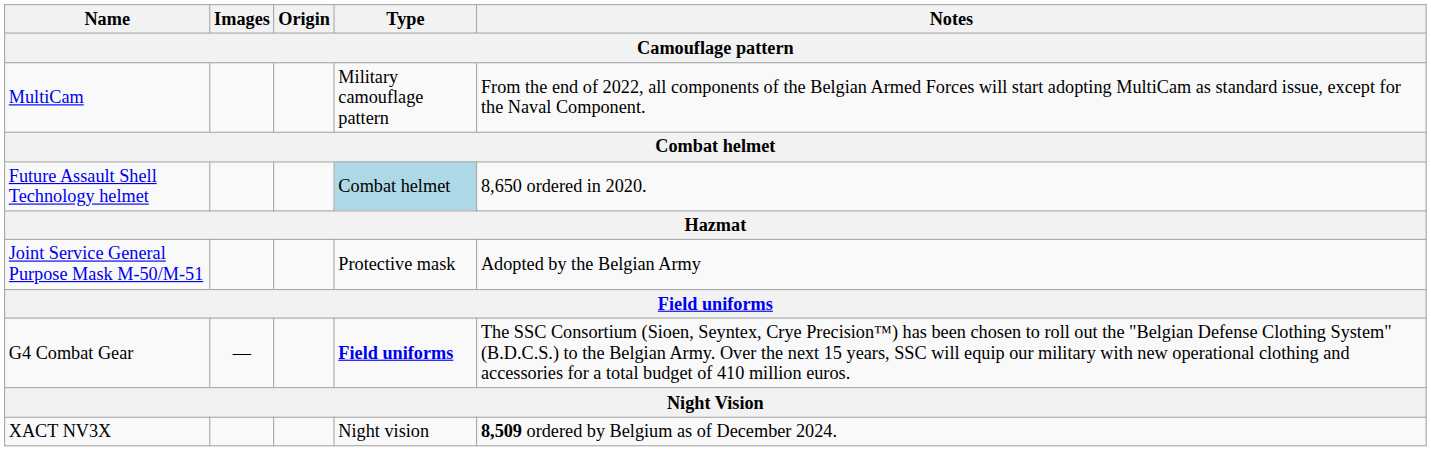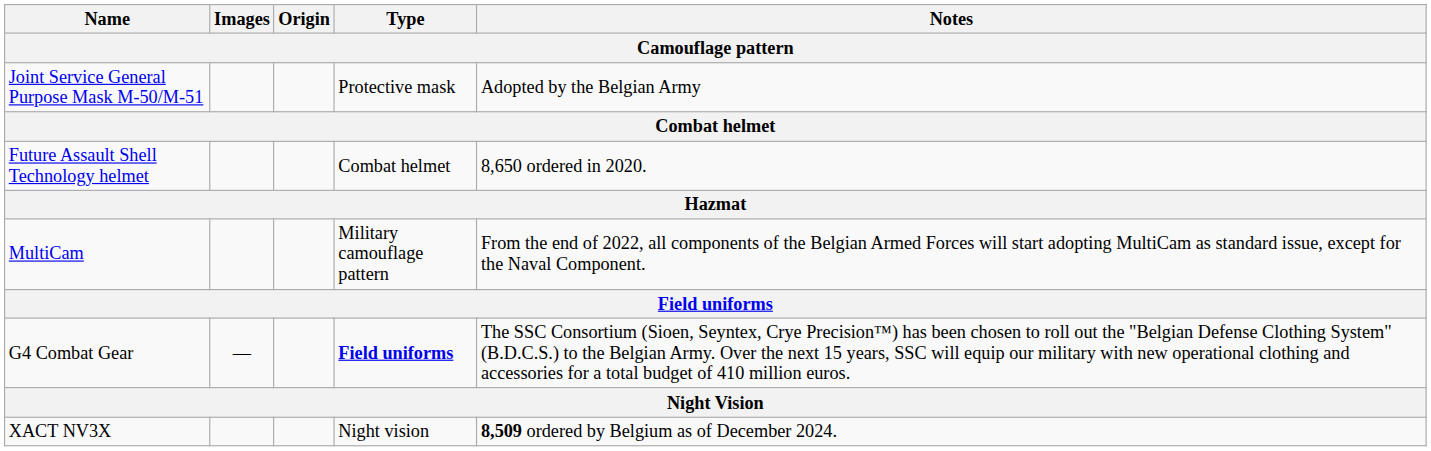 <table class="wikitable">
 <tr>
 <th>Name</th>
 <th>Images</th>
 <th>Origin</th>
 <th>Type</th>
 <th>Notes</th>
 </tr>
 <tr>
 <th colspan="5">Camouflage pattern</th>
 </tr>
 <tr>
-<td><a href='#'>MultiCam</a></td>
+<td><a href='#'>Joint Service General Purpose Mask M-50/M-51</a></td>
 <td style="text-align: center;"></td>
 <td></td>
-<td>Military camouflage pattern</td>
-<td>From the end of 2022, all components of the Belgian Armed Forces will start adopting MultiCam as standard issue, except for the Naval Component.</td>
+<td>Protective mask</td>
+<td>Adopted by the Belgian Army</td>
 </tr>
 <tr>
 <th colspan="5">Combat helmet</th>
 </tr>
 <tr>
 <td><a href='#'>Future Assault Shell Technology helmet</a></td>
 <td style="text-align: center;"></td>
 <td></td>
-<td style="background: lightblue;">Combat helmet</td>
+<td>Combat helmet</td>
 <td>8,650 ordered in 2020.</td>
 </tr>
 <tr>
 <th colspan="5">Hazmat</th>
 </tr>
 <tr>
-<td><a href='#'>Joint Service General Purpose Mask M-50/M-51</a></td>
+<td><a href='#'>MultiCam</a></td>
 <td style="text-align: center;"></td>
 <td></td>
-<td>Protective mask</td>
-<td>Adopted by the Belgian Army</td>
+<td>Military camouflage pattern</td>
+<td>From the end of 2022, all components of the Belgian Armed Forces will start adopting MultiCam as standard issue, except for the Naval Component.</td>
 </tr>
 <tr>
 <th colspan="5"><a href='#'>Field uniforms</a></th>
 </tr>
 <tr>
 <td>G4 Combat Gear</td>
 <td style="text-align: center;">—</td>
 <td><br></td>
 <td><strong><a href='#'>Field uniforms</a></strong></td>
 <td>The SSC Consortium (Sioen, Seyntex, Crye Precision™) has been chosen to roll out the "Belgian Defense Clothing System" (B.D.C.S.) to the Belgian Army. Over the next 15 years, SSC will equip our military with new operational clothing and accessories for a total budget of 410 million euros.</td>
 </tr>
 <tr>
 <th colspan="5">Night Vision</th>
 </tr>
 <tr>
 <td>XACT NV3X</td>
 <td style="text-align: center;"></td>
 <td><small><br></small></td>
 <td>Night vision</td>
 <td><strong>8,509</strong> ordered by Belgium as of December 2024.</td>
 </tr>
 </table>
